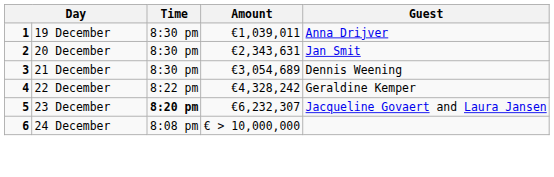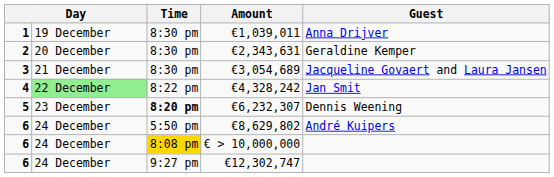 <table class="wikitable">
 <tr>
 <th colspan=2>Day</th>
 <th>Time</th>
 <th>Amount</th>
 <th>Guest</th>
 </tr>
 <tr>
 <td style="text-align:right; width:25px;"><strong>1</strong></td>
 <td width=125>19 December</td>
 <td align=center>8:30 pm</td>
 <td align=right>€1,039,011</td>
 <td><a href='#'>Anna Drijver</a></td>
 </tr>
 <tr>
 <td style="text-align:right; width:25px;"><strong>2</strong></td>
 <td width=125>20 December</td>
 <td align=center>8:30 pm</td>
 <td align=right>€2,343,631</td>
-<td><a href='#'>Jan Smit</a></td>
+<td>Geraldine Kemper</td>
 </tr>
 <tr>
 <td style="text-align:right; width:25px;"><strong>3</strong></td>
 <td width=125>21 December</td>
 <td align=center>8:30 pm</td>
 <td align=right>€3,054,689</td>
-<td>Dennis Weening</td>
+<td><a href='#'>Jacqueline Govaert</a> and <a href='#'>Laura Jansen</a></td>
 </tr>
 <tr>
 <td style="text-align:right; width:25px;"><strong>4</strong></td>
-<td width=125>22 December</td>
+<td width=125 style="background: lightgreen;">22 December</td>
 <td align=center>8:22 pm</td>
 <td align=right>€4,328,242</td>
-<td>Geraldine Kemper</td>
+<td><a href='#'>Jan Smit</a></td>
 </tr>
 <tr>
 <td style="text-align:right; width:25px;"><strong>5</strong></td>
 <td width=125>23 December</td>
 <td align=center><strong>8:20 pm</strong></td>
 <td align=right>€6,232,307</td>
-<td><a href='#'>Jacqueline Govaert</a> and <a href='#'>Laura Jansen</a></td>
+<td>Dennis Weening</td>
 </tr>
 <tr>
 <td style="text-align:right; width:25px;"><strong>6</strong></td>
 <td width=125>24 December</td>
-<td align=center>8:08 pm</td>
+<td align=center>5:50 pm</td>
+<td align=right>€8,629,802</td>
+<td><a href='#'>André Kuipers</a></td>
+</tr>
+<tr>
+<td style="text-align:right; width:25px;"><strong>6</strong></td>
+<td width=125>24 December</td>
+<td align=center style="background: gold;">8:08 pm</td>
 <td align=right>€ > 10,000,000</td>
 <td></td>
 </tr>
+<tr>
+<td style="text-align:right; width:25px;"><strong>6</strong></td>
+<td width=125>24 December</td>
+<td align=center>9:27 pm</td>
+<td align=right>€12,302,747</td>
+<td></td>
+</tr>
 </table>
